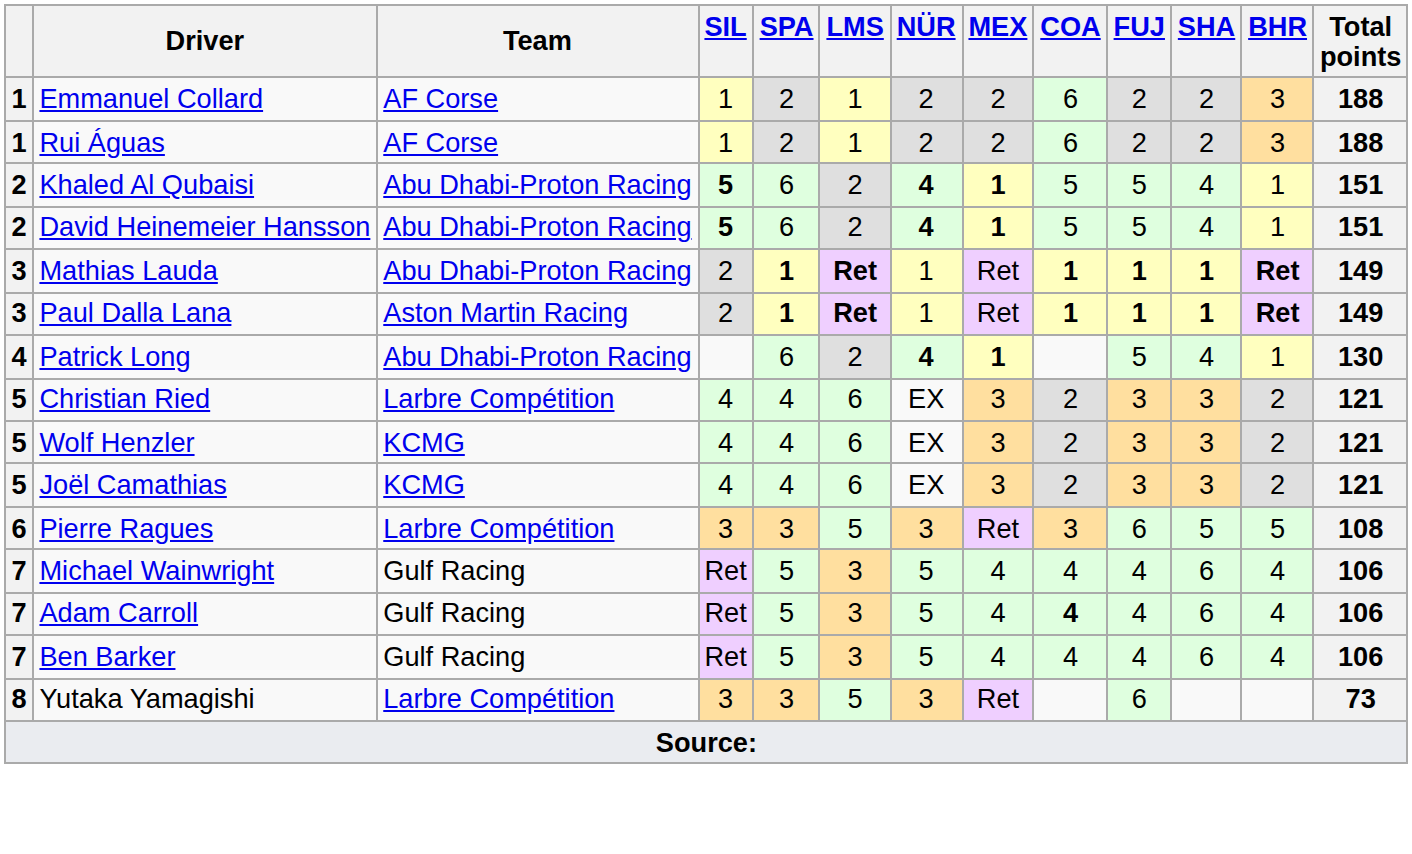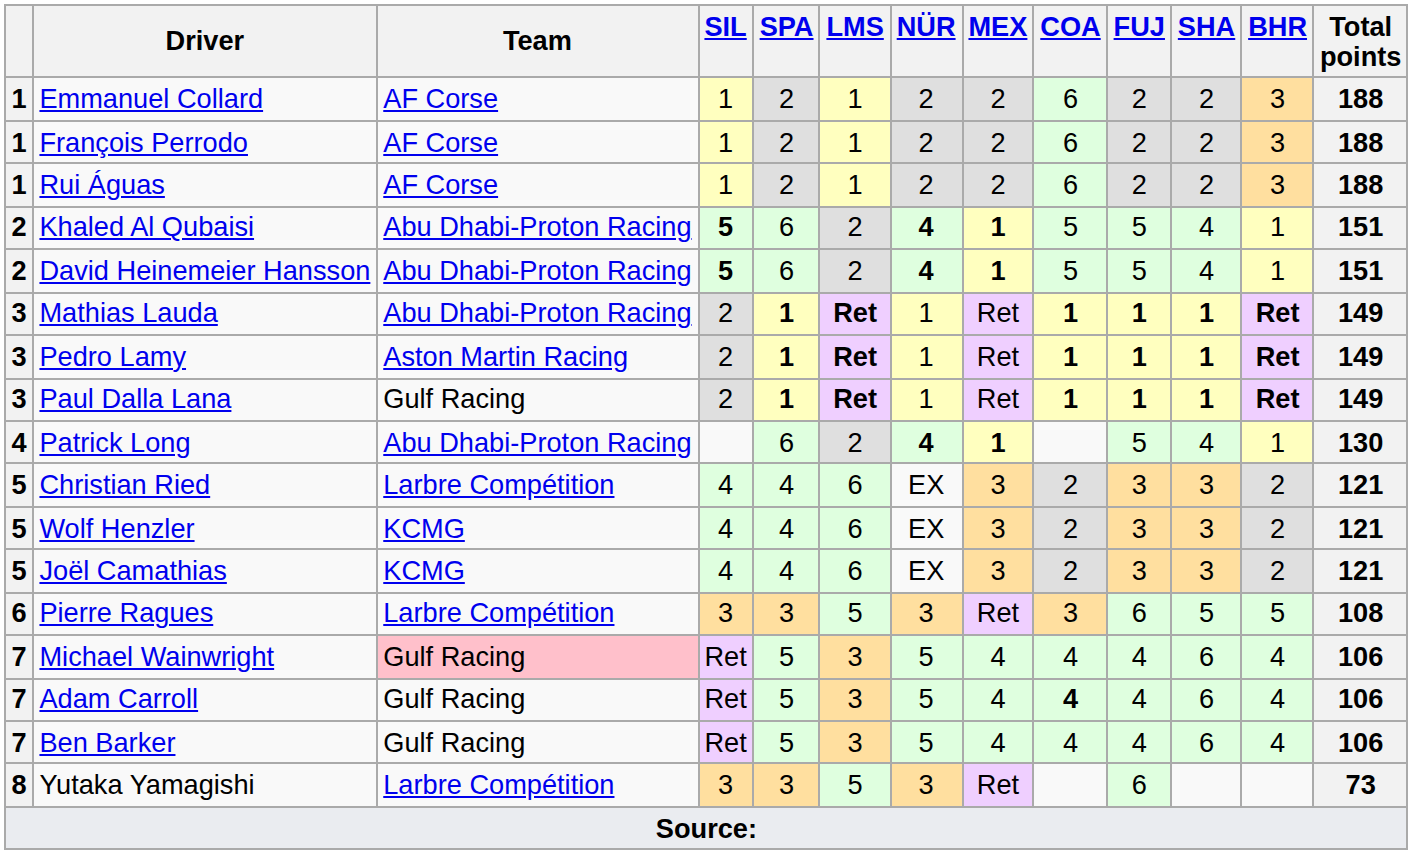 <table class="wikitable" style="font-size: 85%; text-align:center;">
 <tr valign="top">
 <th valign=middle></th>
 <th valign=middle>Driver</th>
 <th valign=middle>Team</th>
 <th><a href='#'>SIL</a><br></th>
 <th><a href='#'>SPA</a><br></th>
 <th><a href='#'>LMS</a><br></th>
 <th><a href='#'>NÜR</a><br></th>
 <th><a href='#'>MEX</a><br></th>
 <th><a href='#'>COA</a><br></th>
 <th><a href='#'>FUJ</a><br></th>
 <th><a href='#'>SHA</a><br></th>
 <th><a href='#'>BHR</a><br></th>
 <th valign=middle>Total<br>points</th>
 </tr>
 <tr>
 <th>1</th>
 <td align=left> <a href='#'>Emmanuel Collard</a></td>
+<td align=left> <a href='#'>AF Corse</a></td>
+<td style="background:#FFFFBF;">1</td>
+<td style="background:#DFDFDF;">2</td>
+<td style="background:#FFFFBF;">1</td>
+<td style="background:#DFDFDF;">2</td>
+<td style="background:#DFDFDF;">2</td>
+<td style="background:#DFFFDF;">6</td>
+<td style="background:#DFDFDF;">2</td>
+<td style="background:#DFDFDF;">2</td>
+<td style="background:#FFDF9F;">3</td>
+<th><strong>188</strong></th>
+</tr>
+<tr>
+<th>1</th>
+<td align=left> <a href='#'>François Perrodo</a></td>
 <td align=left> <a href='#'>AF Corse</a></td>
 <td style="background:#FFFFBF;">1</td>
 <td style="background:#DFDFDF;">2</td>
 <td style="background:#FFFFBF;">1</td>
 <td style="background:#DFDFDF;">2</td>
 <td style="background:#DFDFDF;">2</td>
 <td style="background:#DFFFDF;">6</td>
 <td style="background:#DFDFDF;">2</td>
 <td style="background:#DFDFDF;">2</td>
 <td style="background:#FFDF9F;">3</td>
 <th><strong>188</strong></th>
 </tr>
 <tr>
 <th>1</th>
 <td align=left> <a href='#'>Rui Águas</a></td>
 <td align=left> <a href='#'>AF Corse</a></td>
 <td style="background:#FFFFBF;">1</td>
 <td style="background:#DFDFDF;">2</td>
 <td style="background:#FFFFBF;">1</td>
 <td style="background:#DFDFDF;">2</td>
 <td style="background:#DFDFDF;">2</td>
 <td style="background:#DFFFDF;">6</td>
 <td style="background:#DFDFDF;">2</td>
 <td style="background:#DFDFDF;">2</td>
 <td style="background:#FFDF9F;">3</td>
 <th><strong>188</strong></th>
 </tr>
 <tr>
 <th>2</th>
 <td align=left> <a href='#'>Khaled Al Qubaisi</a></td>
 <td align=left> <a href='#'>Abu Dhabi-Proton Racing</a></td>
 <td style="background:#DFFFDF;"><strong>5</strong></td>
 <td style="background:#DFFFDF;">6</td>
 <td style="background:#DFDFDF;">2</td>
 <td style="background:#DFFFDF;"><strong>4</strong></td>
 <td style="background:#FFFFBF;"><strong>1</strong></td>
 <td style="background:#DFFFDF;">5</td>
 <td style="background:#DFFFDF;">5</td>
 <td style="background:#DFFFDF;">4</td>
 <td style="background:#FFFFBF;">1</td>
 <th><strong>151</strong></th>
 </tr>
 <tr>
 <th>2</th>
 <td align=left> <a href='#'>David Heinemeier Hansson</a></td>
 <td align=left> <a href='#'>Abu Dhabi-Proton Racing</a></td>
 <td style="background:#DFFFDF;"><strong>5</strong></td>
 <td style="background:#DFFFDF;">6</td>
 <td style="background:#DFDFDF;">2</td>
 <td style="background:#DFFFDF;"><strong>4</strong></td>
 <td style="background:#FFFFBF;"><strong>1</strong></td>
 <td style="background:#DFFFDF;">5</td>
 <td style="background:#DFFFDF;">5</td>
 <td style="background:#DFFFDF;">4</td>
 <td style="background:#FFFFBF;">1</td>
 <th><strong>151</strong></th>
 </tr>
 <tr>
 <th>3</th>
 <td align=left> <a href='#'>Mathias Lauda</a></td>
 <td align=left> <a href='#'>Abu Dhabi-Proton Racing</a></td>
 <td style="background:#DFDFDF;">2</td>
 <td style="background:#FFFFBF;"><strong>1</strong></td>
 <td style="background:#EFCFFF;"><strong>Ret</strong></td>
 <td style="background:#FFFFBF;">1</td>
 <td style="background:#EFCFFF;">Ret</td>
 <td style="background:#FFFFBF;"><strong>1</strong></td>
 <td style="background:#FFFFBF;"><strong>1</strong></td>
 <td style="background:#FFFFBF;"><strong>1</strong></td>
 <td style="background:#EFCFFF;"><strong>Ret</strong></td>
 <th><strong>149</strong></th>
 </tr>
 <tr>
 <th>3</th>
+<td align=left> <a href='#'>Pedro Lamy</a></td>
+<td align=left> <a href='#'>Aston Martin Racing</a></td>
+<td style="background:#DFDFDF;">2</td>
+<td style="background:#FFFFBF;"><strong>1</strong></td>
+<td style="background:#EFCFFF;"><strong>Ret</strong></td>
+<td style="background:#FFFFBF;">1</td>
+<td style="background:#EFCFFF;">Ret</td>
+<td style="background:#FFFFBF;"><strong>1</strong></td>
+<td style="background:#FFFFBF;"><strong>1</strong></td>
+<td style="background:#FFFFBF;"><strong>1</strong></td>
+<td style="background:#EFCFFF;"><strong>Ret</strong></td>
+<th><strong>149</strong></th>
+</tr>
+<tr>
+<th>3</th>
 <td align=left> <a href='#'>Paul Dalla Lana</a></td>
-<td align=left> <a href='#'>Aston Martin Racing</a></td>
+<td align=left> Gulf Racing</td>
 <td style="background:#DFDFDF;">2</td>
 <td style="background:#FFFFBF;"><strong>1</strong></td>
 <td style="background:#EFCFFF;"><strong>Ret</strong></td>
 <td style="background:#FFFFBF;">1</td>
 <td style="background:#EFCFFF;">Ret</td>
 <td style="background:#FFFFBF;"><strong>1</strong></td>
 <td style="background:#FFFFBF;"><strong>1</strong></td>
 <td style="background:#FFFFBF;"><strong>1</strong></td>
 <td style="background:#EFCFFF;"><strong>Ret</strong></td>
 <th><strong>149</strong></th>
 </tr>
 <tr>
 <th>4</th>
 <td align=left> <a href='#'>Patrick Long</a></td>
 <td align=left> <a href='#'>Abu Dhabi-Proton Racing</a></td>
 <td></td>
 <td style="background:#DFFFDF;">6</td>
 <td style="background:#DFDFDF;">2</td>
 <td style="background:#DFFFDF;"><strong>4</strong></td>
 <td style="background:#FFFFBF;"><strong>1</strong></td>
 <td></td>
 <td style="background:#DFFFDF;">5</td>
 <td style="background:#DFFFDF;">4</td>
 <td style="background:#FFFFBF;">1</td>
 <th><strong>130</strong></th>
 </tr>
 <tr>
 <th>5</th>
 <td align=left> <a href='#'>Christian Ried</a></td>
 <td align=left> <a href='#'>Larbre Compétition</a></td>
 <td style="background:#DFFFDF;">4</td>
 <td style="background:#DFFFDF;">4</td>
 <td style="background:#DFFFDF;">6</td>
 <td>EX</td>
 <td style="background:#FFDF9F;">3</td>
 <td style="background:#DFDFDF;">2</td>
 <td style="background:#FFDF9F;">3</td>
 <td style="background:#FFDF9F;">3</td>
 <td style="background:#DFDFDF;">2</td>
 <th><strong>121</strong></th>
 </tr>
 <tr>
 <th>5</th>
 <td align=left> <a href='#'>Wolf Henzler</a></td>
 <td align=left> <a href='#'>KCMG</a></td>
 <td style="background:#DFFFDF;">4</td>
 <td style="background:#DFFFDF;">4</td>
 <td style="background:#DFFFDF;">6</td>
 <td>EX</td>
 <td style="background:#FFDF9F;">3</td>
 <td style="background:#DFDFDF;">2</td>
 <td style="background:#FFDF9F;">3</td>
 <td style="background:#FFDF9F;">3</td>
 <td style="background:#DFDFDF;">2</td>
 <th><strong>121</strong></th>
 </tr>
 <tr>
 <th>5</th>
 <td align=left> <a href='#'>Joël Camathias</a></td>
 <td align=left> <a href='#'>KCMG</a></td>
 <td style="background:#DFFFDF;">4</td>
 <td style="background:#DFFFDF;">4</td>
 <td style="background:#DFFFDF;">6</td>
 <td>EX</td>
 <td style="background:#FFDF9F;">3</td>
 <td style="background:#DFDFDF;">2</td>
 <td style="background:#FFDF9F;">3</td>
 <td style="background:#FFDF9F;">3</td>
 <td style="background:#DFDFDF;">2</td>
 <th><strong>121</strong></th>
 </tr>
 <tr>
 <th>6</th>
 <td align=left> <a href='#'>Pierre Ragues</a></td>
 <td align=left> <a href='#'>Larbre Compétition</a></td>
 <td style="background:#FFDF9F;">3</td>
 <td style="background:#FFDF9F;">3</td>
 <td style="background:#DFFFDF;">5</td>
 <td style="background:#FFDF9F;">3</td>
 <td style="background:#EFCFFF;">Ret</td>
 <td style="background:#FFDF9F;">3</td>
 <td style="background:#DFFFDF;">6</td>
 <td style="background:#DFFFDF;">5</td>
 <td style="background:#DFFFDF;">5</td>
 <th><strong>108</strong></th>
 </tr>
 <tr>
 <th>7</th>
 <td align=left> <a href='#'>Michael Wainwright</a></td>
-<td align=left> Gulf Racing</td>
+<td align=left style="background: pink;"> Gulf Racing</td>
 <td style="background:#EFCFFF;">Ret</td>
 <td style="background:#DFFFDF;">5</td>
 <td style="background:#FFDF9F;">3</td>
 <td style="background:#DFFFDF;">5</td>
 <td style="background:#DFFFDF;">4</td>
 <td style="background:#DFFFDF;">4</td>
 <td style="background:#DFFFDF;">4</td>
 <td style="background:#DFFFDF;">6</td>
 <td style="background:#DFFFDF;">4</td>
 <th><strong>106</strong></th>
 </tr>
 <tr>
 <th>7</th>
 <td align=left> <a href='#'>Adam Carroll</a></td>
 <td align=left> Gulf Racing</td>
 <td style="background:#EFCFFF;">Ret</td>
 <td style="background:#DFFFDF;">5</td>
 <td style="background:#FFDF9F;">3</td>
 <td style="background:#DFFFDF;">5</td>
 <td style="background:#DFFFDF;">4</td>
 <td style="background:#DFFFDF;"><strong>4</strong></td>
 <td style="background:#DFFFDF;">4</td>
 <td style="background:#DFFFDF;">6</td>
 <td style="background:#DFFFDF;">4</td>
 <th><strong>106</strong></th>
 </tr>
 <tr>
 <th>7</th>
 <td align=left> <a href='#'>Ben Barker</a></td>
 <td align=left> Gulf Racing</td>
 <td style="background:#EFCFFF;">Ret</td>
 <td style="background:#DFFFDF;">5</td>
 <td style="background:#FFDF9F;">3</td>
 <td style="background:#DFFFDF;">5</td>
 <td style="background:#DFFFDF;">4</td>
 <td style="background:#DFFFDF;">4</td>
 <td style="background:#DFFFDF;">4</td>
 <td style="background:#DFFFDF;">6</td>
 <td style="background:#DFFFDF;">4</td>
 <th><strong>106</strong></th>
 </tr>
 <tr>
 <th>8</th>
 <td align=left> Yutaka Yamagishi</td>
 <td align=left> <a href='#'>Larbre Compétition</a></td>
 <td style="background:#FFDF9F;">3</td>
 <td style="background:#FFDF9F;">3</td>
 <td style="background:#DFFFDF;">5</td>
 <td style="background:#FFDF9F;">3</td>
 <td style="background:#EFCFFF;">Ret</td>
 <td></td>
 <td style="background:#DFFFDF;">6</td>
 <td></td>
 <td></td>
 <th><strong>73</strong></th>
 </tr>
 <tr>
 </tr>
 <tr class="sortbottom">
 <td colspan="13" style="background-color:#EAECF0;text-align:center"><strong>Source:</strong></td>
 </tr>
 </table>
